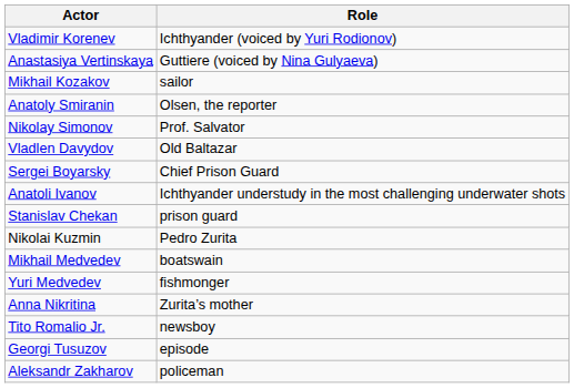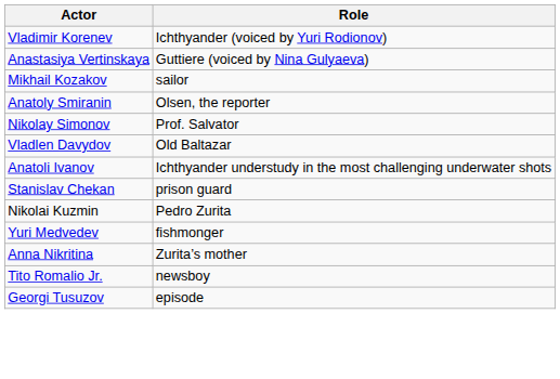 <table class="wikitable">
 <tr>
 <th>Actor</th>
 <th>Role</th>
 </tr>
 <tr>
 <td><a href='#'>Vladimir Korenev</a></td>
 <td>Ichthyander (voiced by <a href='#'>Yuri Rodionov</a>)</td>
 </tr>
 <tr>
 <td><a href='#'>Anastasiya Vertinskaya</a></td>
 <td>Guttiere (voiced by <a href='#'>Nina Gulyaeva</a>)</td>
 </tr>
 <tr>
 <td><a href='#'>Mikhail Kozakov</a></td>
 <td>sailor</td>
 </tr>
 <tr>
 <td><a href='#'>Anatoly Smiranin</a></td>
 <td>Olsen, the reporter</td>
 </tr>
 <tr>
 <td><a href='#'>Nikolay Simonov</a></td>
 <td>Prof. Salvator</td>
 </tr>
 <tr>
 <td><a href='#'>Vladlen Davydov</a></td>
 <td>Old Baltazar</td>
 </tr>
 <tr>
-<td><a href='#'>Sergei Boyarsky</a></td>
-<td>Chief Prison Guard</td>
-</tr>
-<tr>
 <td><a href='#'>Anatoli Ivanov</a></td>
 <td>Ichthyander understudy in the most challenging underwater shots</td>
 </tr>
 <tr>
 <td><a href='#'>Stanislav Chekan</a></td>
 <td>prison guard</td>
 </tr>
 <tr>
 <td>Nikolai Kuzmin</td>
 <td>Pedro Zurita</td>
-</tr>
-<tr>
-<td><a href='#'>Mikhail Medvedev</a></td>
-<td>boatswain</td>
 </tr>
 <tr>
 <td><a href='#'>Yuri Medvedev</a></td>
 <td>fishmonger</td>
 </tr>
 <tr>
 <td><a href='#'>Anna Nikritina</a></td>
 <td>Zurita’s mother</td>
 </tr>
 <tr>
 <td><a href='#'>Tito Romalio Jr.</a></td>
 <td>newsboy</td>
 </tr>
 <tr>
 <td><a href='#'>Georgi Tusuzov</a></td>
 <td>episode</td>
 </tr>
-<tr>
-<td><a href='#'>Aleksandr Zakharov</a></td>
-<td>policeman</td>
-</tr>
 </table>
